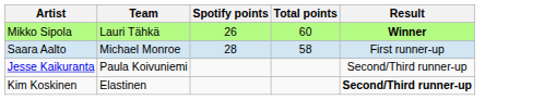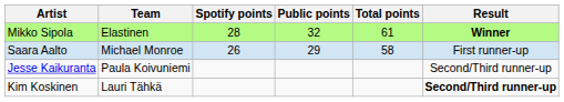 <table class=wikitable>
 <tr>
 <th>Artist</th>
 <th>Team</th>
 <th>Spotify points</th>
+<th>Public points</th>
 <th>Total points</th>
 <th>Result</th>
 </tr>
 <tr style="background:#B4FB84;">
 <td>Mikko Sipola</td>
-<td>Lauri Tähkä</td>
-<td align=center>26</td>
-<td align=center>60</td>
+<td>Elastinen</td>
+<td align=center>28</td>
+<td align=center>32</td>
+<td align=center>61</td>
 <td align=center><strong>Winner</strong></td>
 </tr>
 <tr style="background:#D1E5F3;">
 <td>Saara Aalto</td>
 <td>Michael Monroe</td>
-<td align=center>28</td>
+<td align=center>26</td>
+<td align=center>29</td>
 <td align=center>58</td>
 <td align=center>First runner-up</td>
 </tr>
 <tr>
 <td><a href='#'>Jesse Kaikuranta</a></td>
 <td>Paula Koivuniemi</td>
 <td></td>
 <td></td>
+<td></td>
 <td align=center>Second/Third runner-up</td>
 </tr>
 <tr>
 <td>Kim Koskinen</td>
-<td>Elastinen</td>
+<td>Lauri Tähkä</td>
+<td></td>
 <td></td>
 <td></td>
 <td align=center><strong>Second/Third runner-up</strong></td>
 </tr>
 </table>
